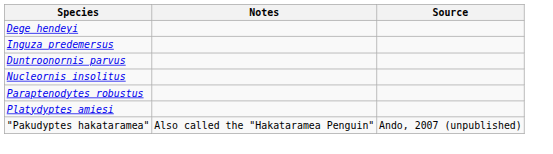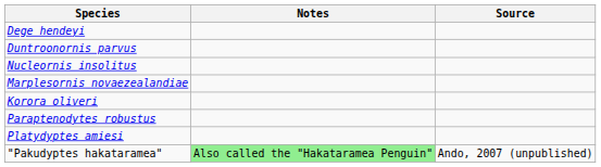 <table class="wikitable">
 <tr>
 <th>Species</th>
 <th>Notes</th>
 <th>Source</th>
 </tr>
 <tr>
 <td><em><a href='#'>Dege hendeyi</a></em></td>
 <td></td>
 <td></td>
 </tr>
 <tr>
-<td><em><a href='#'>Inguza predemersus</a></em></td>
-<td></td>
-<td></td>
-</tr>
-<tr>
 <td><a href='#'><em>Duntroonornis parvus</em></a></td>
 <td></td>
 <td></td>
 </tr>
 <tr>
 <td><em><a href='#'>Nucleornis insolitus</a></em></td>
+<td></td>
+<td></td>
+</tr>
+<tr>
+<td><a href='#'><em>Marplesornis novaezealandiae</em></a></td>
+<td></td>
+<td></td>
+</tr>
+<tr>
+<td><em><a href='#'>Korora oliveri</a></em></td>
 <td></td>
 <td></td>
 </tr>
 <tr>
 <td><em><a href='#'>Paraptenodytes robustus</a></em></td>
 <td></td>
 <td></td>
 </tr>
 <tr>
 <td><em><a href='#'>Platydyptes amiesi</a></em></td>
 <td></td>
 <td></td>
 </tr>
 <tr>
 <td>"Pakudyptes hakataramea"</td>
-<td>Also called the "Hakataramea Penguin"</td>
+<td style="background: lightgreen;">Also called the "Hakataramea Penguin"</td>
 <td>Ando, 2007 (unpublished)</td>
 </tr>
 </table>
